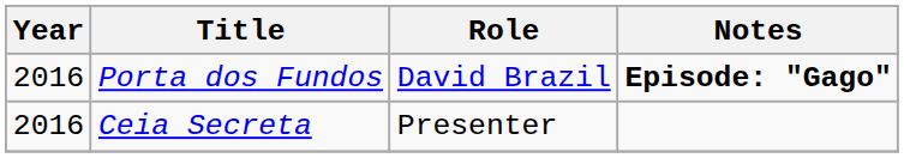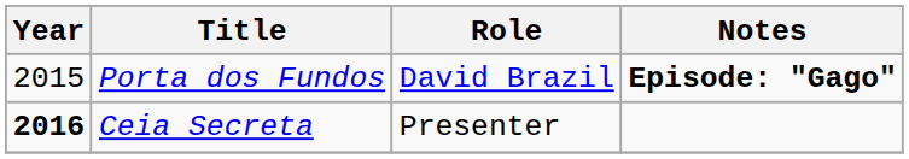 <table class="wikitable">
 <tr>
 <th>Year</th>
 <th>Title</th>
 <th>Role</th>
 <th>Notes</th>
 </tr>
 <tr>
-<td>2016</td>
+<td>2015</td>
 <td><em><a href='#'>Porta dos Fundos</a></em></td>
 <td><a href='#'>David Brazil</a></td>
 <td><strong>Episode: "Gago"</strong></td>
 </tr>
 <tr>
-<td>2016</td>
+<td><strong>2016</strong></td>
 <td><em><a href='#'>Ceia Secreta</a></em></td>
 <td>Presenter</td>
 <td></td>
 </tr>
 <tr>
 </tr>
 </table>
